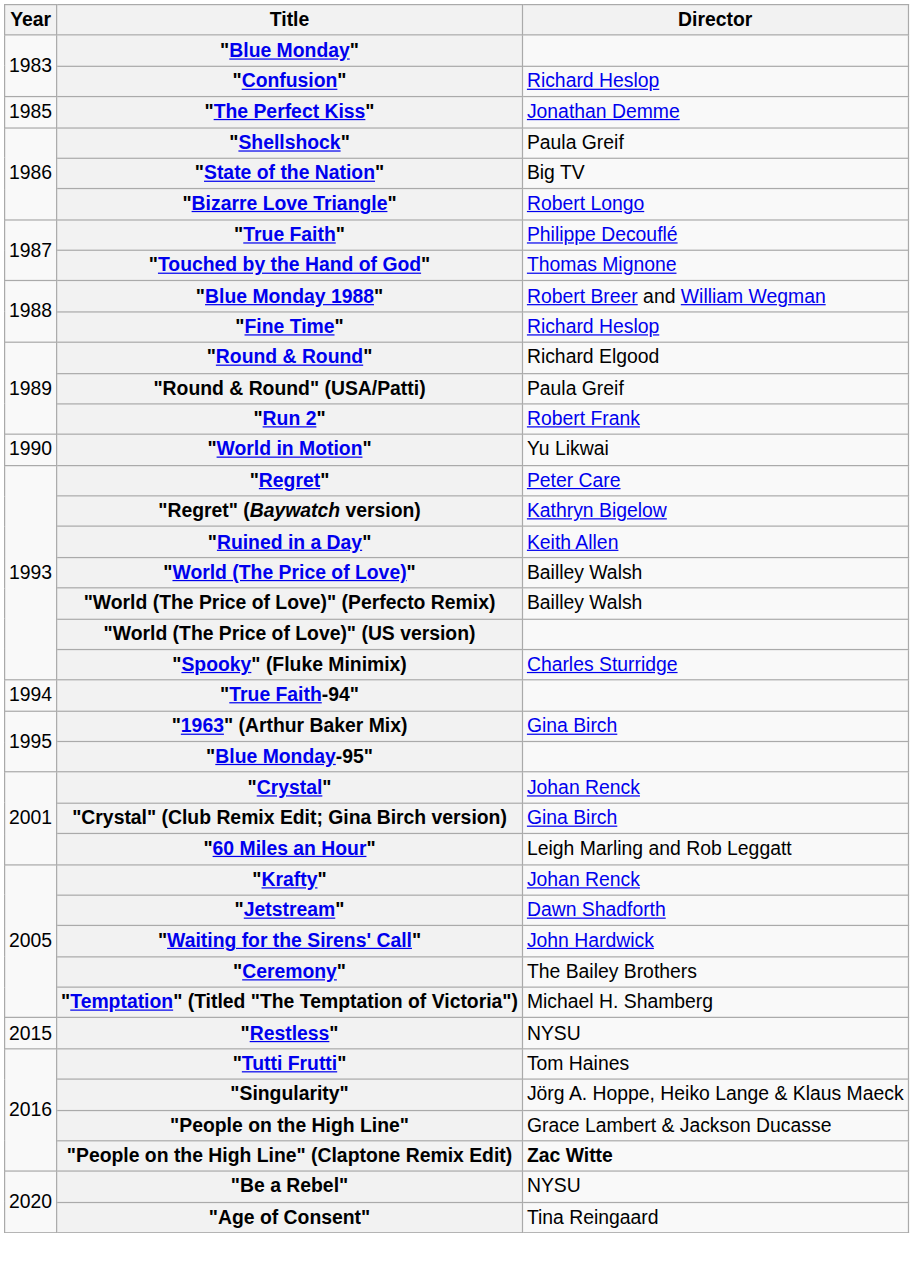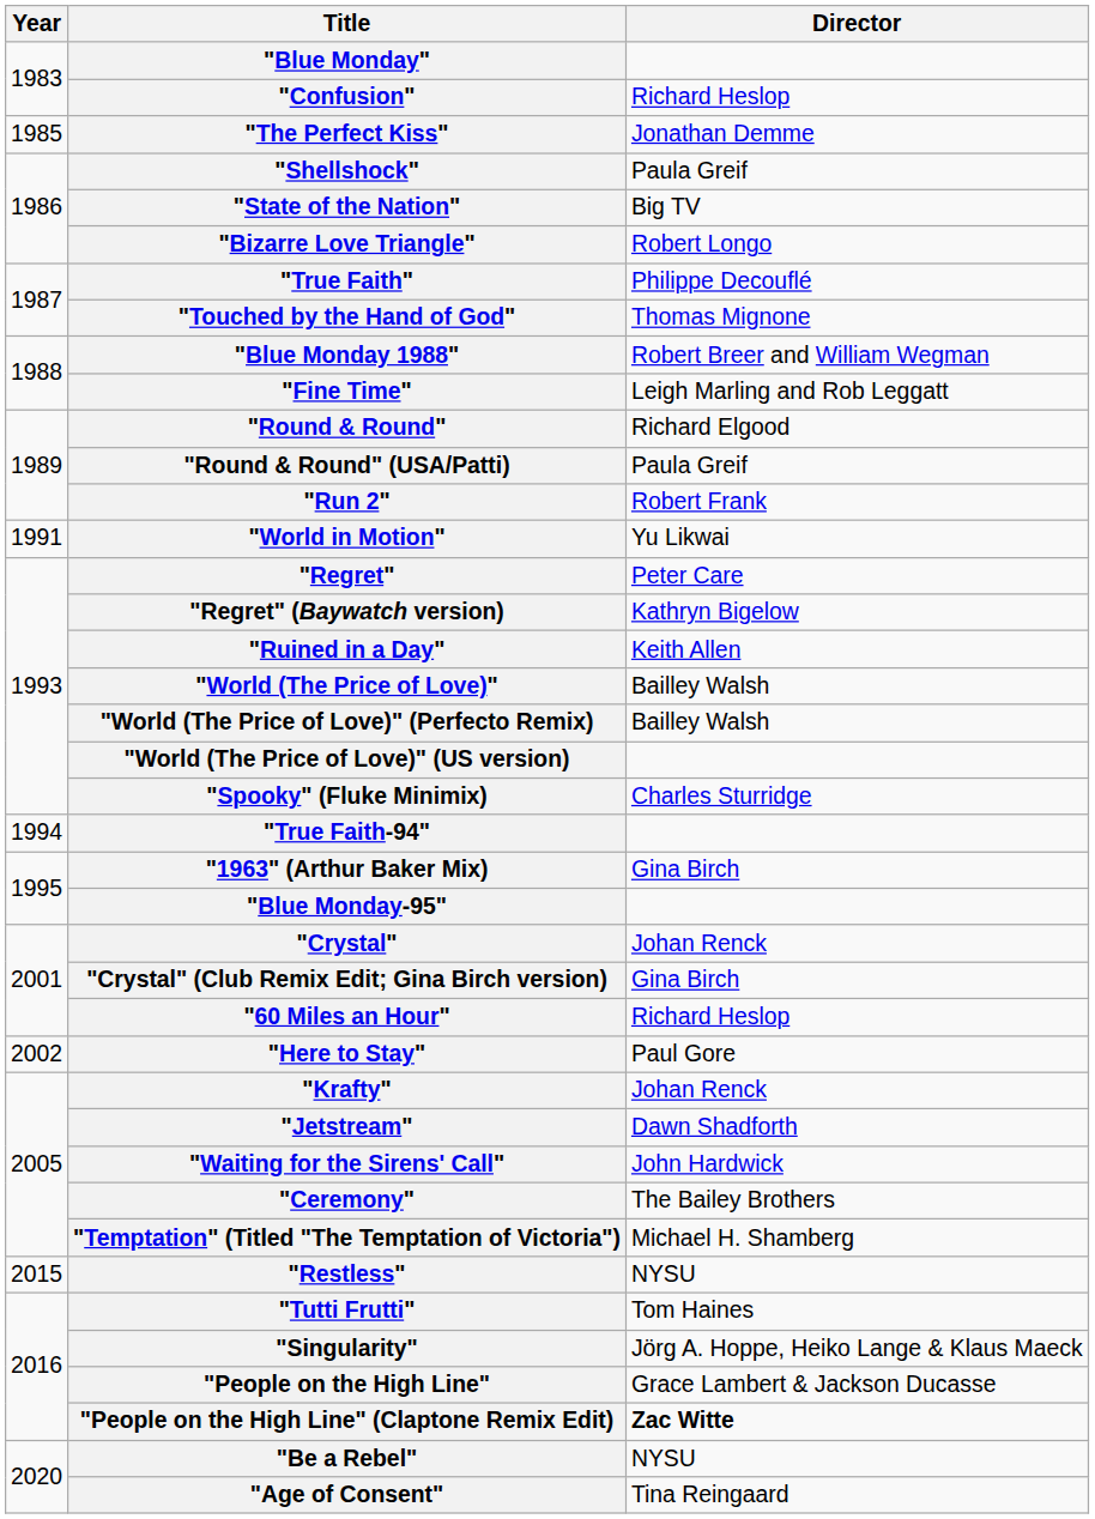 <table class="wikitable plainrowheaders">
 <tr>
 <th scope="col">Year</th>
 <th scope="col">Title</th>
 <th scope="col">Director</th>
 </tr>
 <tr>
 <td rowspan="2">1983</td>
 <th scope="row">"<a href='#'>Blue Monday</a>"</th>
 <td></td>
 </tr>
 <tr>
 <th scope="row">"<a href='#'>Confusion</a>"</th>
 <td><a href='#'>Richard Heslop</a></td>
 </tr>
 <tr>
 <td>1985</td>
 <th scope="row">"<a href='#'>The Perfect Kiss</a>"</th>
 <td><a href='#'>Jonathan Demme</a></td>
 </tr>
 <tr>
 <td rowspan="3">1986</td>
 <th scope="row">"<a href='#'>Shellshock</a>"</th>
 <td>Paula Greif</td>
 </tr>
 <tr>
 <th scope="row">"<a href='#'>State of the Nation</a>"</th>
 <td>Big TV</td>
 </tr>
 <tr>
 <th scope="row">"<a href='#'>Bizarre Love Triangle</a>"</th>
 <td><a href='#'>Robert Longo</a></td>
 </tr>
 <tr>
 <td rowspan="2">1987</td>
 <th scope="row">"<a href='#'>True Faith</a>"</th>
 <td><a href='#'>Philippe Decouflé</a></td>
 </tr>
 <tr>
 <th scope="row">"<a href='#'>Touched by the Hand of God</a>"</th>
 <td><a href='#'>Thomas Mignone</a></td>
 </tr>
 <tr>
 <td rowspan="2">1988</td>
 <th scope="row">"<a href='#'>Blue Monday 1988</a>"</th>
 <td><a href='#'>Robert Breer</a> and <a href='#'>William Wegman</a></td>
 </tr>
 <tr>
 <th scope="row">"<a href='#'>Fine Time</a>"</th>
-<td><a href='#'>Richard Heslop</a></td>
+<td>Leigh Marling and Rob Leggatt</td>
 </tr>
 <tr>
 <td rowspan="3">1989</td>
 <th scope="row">"<a href='#'>Round & Round</a>"</th>
 <td>Richard Elgood</td>
 </tr>
 <tr>
 <th scope="row">"Round & Round" (USA/Patti)</th>
 <td>Paula Greif</td>
 </tr>
 <tr>
 <th scope="row">"<a href='#'>Run 2</a>"</th>
 <td><a href='#'>Robert Frank</a></td>
 </tr>
 <tr>
-<td>1990</td>
+<td>1991</td>
 <th scope="row">"<a href='#'>World in Motion</a>"</th>
 <td>Yu Likwai</td>
 </tr>
 <tr>
 <td rowspan="7">1993</td>
 <th scope="row">"<a href='#'>Regret</a>"</th>
 <td><a href='#'>Peter Care</a></td>
 </tr>
 <tr>
 <th scope="row">"Regret" (<em>Baywatch</em> version)</th>
 <td><a href='#'>Kathryn Bigelow</a></td>
 </tr>
 <tr>
 <th scope="row">"<a href='#'>Ruined in a Day</a>"</th>
 <td><a href='#'>Keith Allen</a></td>
 </tr>
 <tr>
 <th scope="row">"<a href='#'>World (The Price of Love)</a>"</th>
 <td>Bailley Walsh</td>
 </tr>
 <tr>
 <th scope="row">"World (The Price of Love)" (Perfecto Remix)</th>
 <td>Bailley Walsh</td>
 </tr>
 <tr>
 <th scope="row">"World (The Price of Love)" (US version)</th>
 <td></td>
 </tr>
 <tr>
 <th scope="row">"<a href='#'>Spooky</a>" (Fluke Minimix)</th>
 <td><a href='#'>Charles Sturridge</a></td>
 </tr>
 <tr>
 <td>1994</td>
 <th scope="row">"<a href='#'>True Faith</a>-94"</th>
 <td></td>
 </tr>
 <tr>
 <td rowspan="2">1995</td>
 <th scope="row">"<a href='#'>1963</a>" (Arthur Baker Mix)</th>
 <td><a href='#'>Gina Birch</a></td>
 </tr>
 <tr>
 <th scope="row">"<a href='#'>Blue Monday</a>-95"</th>
 <td></td>
 </tr>
 <tr>
 <td rowspan="3">2001</td>
 <th scope="row">"<a href='#'>Crystal</a>"</th>
 <td><a href='#'>Johan Renck</a></td>
 </tr>
 <tr>
 <th scope="row">"Crystal" (Club Remix Edit; Gina Birch version)</th>
 <td><a href='#'>Gina Birch</a></td>
 </tr>
 <tr>
 <th scope="row">"<a href='#'>60 Miles an Hour</a>"</th>
-<td>Leigh Marling and Rob Leggatt</td>
+<td><a href='#'>Richard Heslop</a></td>
+</tr>
+<tr>
+<td>2002</td>
+<th scope="row">"<a href='#'>Here to Stay</a>"</th>
+<td>Paul Gore</td>
 </tr>
 <tr>
 <td rowspan="5">2005</td>
 <th scope="row">"<a href='#'>Krafty</a>"</th>
 <td><a href='#'>Johan Renck</a></td>
 </tr>
 <tr>
 <th scope="row">"<a href='#'>Jetstream</a>"</th>
 <td><a href='#'>Dawn Shadforth</a></td>
 </tr>
 <tr>
 <th scope="row">"<a href='#'>Waiting for the Sirens' Call</a>"</th>
 <td><a href='#'>John Hardwick</a></td>
 </tr>
 <tr>
 <th scope="row">"<a href='#'>Ceremony</a>"</th>
 <td>The Bailey Brothers</td>
 </tr>
 <tr>
 <th scope="row">"<a href='#'>Temptation</a>" (Titled "The Temptation of Victoria")</th>
 <td>Michael H. Shamberg</td>
 </tr>
 <tr>
 <td>2015</td>
 <th scope="row">"<a href='#'>Restless</a>"</th>
 <td>NYSU</td>
 </tr>
 <tr>
 <td rowspan="4">2016</td>
 <th scope="row">"<a href='#'>Tutti Frutti</a>"</th>
 <td>Tom Haines</td>
 </tr>
 <tr>
 <th scope="row">"Singularity"</th>
 <td>Jörg A. Hoppe, Heiko Lange & Klaus Maeck</td>
 </tr>
 <tr>
 <th scope="row">"People on the High Line"</th>
 <td>Grace Lambert & Jackson Ducasse</td>
 </tr>
 <tr>
 <th scope="row">"People on the High Line" (Claptone Remix Edit)</th>
 <td><strong>Zac Witte</strong></td>
 </tr>
 <tr>
 <td rowspan="2">2020</td>
 <th scope="row">"Be a Rebel"</th>
 <td>NYSU</td>
 </tr>
 <tr>
 <th scope="row">"Age of Consent"</th>
 <td>Tina Reingaard</td>
 </tr>
 </table>
